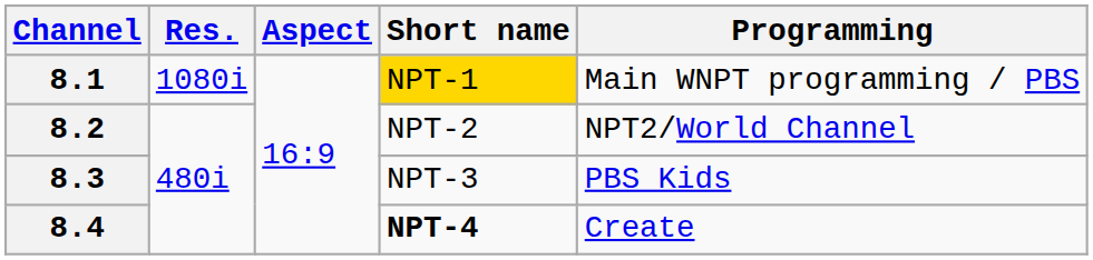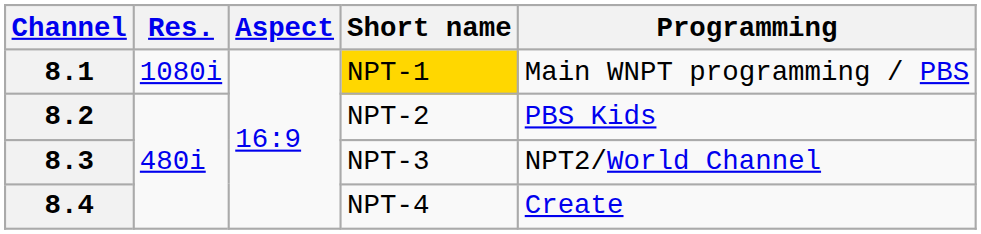 <table class="wikitable">
 <tr>
 <th scope = "col"><a href='#'>Channel</a></th>
 <th scope = "col"><a href='#'>Res.</a></th>
 <th scope = "col"><a href='#'>Aspect</a></th>
 <th scope = "col">Short name</th>
 <th scope = "col">Programming</th>
 </tr>
 <tr>
 <th scope = "row">8.1</th>
 <td><a href='#'>1080i</a></td>
 <td rowspan="4"><a href='#'>16:9</a></td>
 <td style="background: gold;">NPT-1</td>
 <td>Main WNPT programming / <a href='#'>PBS</a></td>
 </tr>
 <tr>
 <th scope = "row">8.2</th>
 <td rowspan=3><a href='#'>480i</a></td>
 <td>NPT-2</td>
-<td>NPT2/<a href='#'>World Channel</a></td>
+<td><a href='#'>PBS Kids</a></td>
 </tr>
 <tr>
 <th scope = "row">8.3</th>
 <td>NPT-3</td>
-<td><a href='#'>PBS Kids</a></td>
+<td>NPT2/<a href='#'>World Channel</a></td>
 </tr>
 <tr>
 <th scope = "row">8.4</th>
-<td><strong>NPT-4</strong></td>
+<td>NPT-4</td>
 <td><a href='#'>Create</a></td>
 </tr>
 </table>
